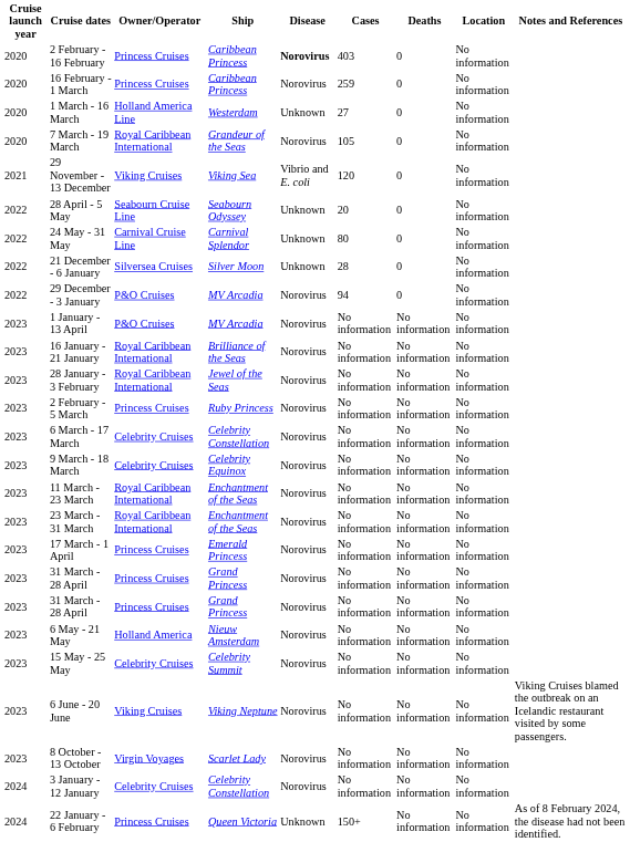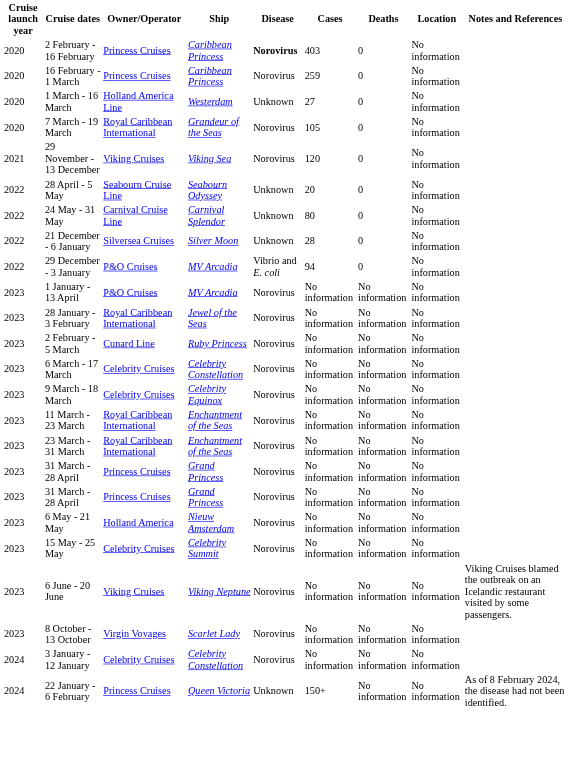 <table class>
 <tr>
 <th data-sort-type="number">Cruise launch year</th>
 <th data-sort-type="number">Cruise dates</th>
 <th scope="col">Owner/Operator</th>
 <th scope="col">Ship</th>
 <th scope="col">Disease</th>
 <th data-sort-type="number">Cases</th>
 <th data-sort-type="number">Deaths</th>
 <th scope="col">Location</th>
 <th class="unsortable">Notes and References</th>
 </tr>
 <tr>
 <td>2020</td>
 <td>2 February - 16 February</td>
 <td><a href='#'>Princess Cruises</a></td>
 <td><em><a href='#'>Caribbean Princess</a></em></td>
 <td><strong>Norovirus</strong></td>
 <td>403</td>
 <td>0</td>
 <td>No information</td>
 <td></td>
 </tr>
 <tr>
 <td>2020</td>
 <td>16 February - 1 March</td>
 <td><a href='#'>Princess Cruises</a></td>
 <td><em><a href='#'>Caribbean Princess</a></em></td>
 <td>Norovirus</td>
 <td>259</td>
 <td>0</td>
 <td>No information</td>
 <td></td>
 </tr>
 <tr>
 <td>2020</td>
 <td>1 March - 16 March</td>
 <td><a href='#'>Holland America Line</a></td>
 <td><em><a href='#'>Westerdam</a></em></td>
 <td>Unknown</td>
 <td>27</td>
 <td>0</td>
 <td>No information</td>
 <td></td>
 </tr>
 <tr>
 <td>2020</td>
 <td>7 March - 19 March</td>
 <td><a href='#'>Royal Caribbean International</a></td>
 <td><em><a href='#'>Grandeur of the Seas</a></em></td>
 <td>Norovirus</td>
 <td>105</td>
 <td>0</td>
 <td>No information</td>
 <td></td>
 </tr>
 <tr>
 <td>2021</td>
 <td>29 November - 13 December</td>
 <td><a href='#'>Viking Cruises</a></td>
 <td><em><a href='#'>Viking Sea</a></em></td>
-<td>Vibrio and <em>E. coli</em></td>
+<td>Norovirus</td>
 <td>120</td>
 <td>0</td>
 <td>No information</td>
 <td></td>
 </tr>
 <tr>
 <td>2022</td>
 <td>28 April - 5 May</td>
 <td><a href='#'>Seabourn Cruise Line</a></td>
 <td><em><a href='#'>Seabourn Odyssey</a></em></td>
 <td>Unknown</td>
 <td>20</td>
 <td>0</td>
 <td>No information</td>
 <td></td>
 </tr>
 <tr>
 <td>2022</td>
 <td>24 May - 31 May</td>
 <td><a href='#'>Carnival Cruise Line</a></td>
 <td><em><a href='#'>Carnival Splendor</a></em></td>
 <td>Unknown</td>
 <td>80</td>
 <td>0</td>
 <td>No information</td>
 <td></td>
 </tr>
 <tr>
 <td>2022</td>
 <td>21 December - 6 January</td>
 <td><a href='#'>Silversea Cruises</a></td>
 <td><em><a href='#'>Silver Moon</a></em></td>
 <td>Unknown</td>
 <td>28</td>
 <td>0</td>
 <td>No information</td>
 <td></td>
 </tr>
 <tr>
 <td>2022</td>
 <td>29 December - 3 January</td>
 <td><a href='#'>P&O Cruises</a></td>
 <td><em><a href='#'>MV Arcadia</a></em></td>
-<td>Norovirus</td>
+<td>Vibrio and <em>E. coli</em></td>
 <td>94</td>
 <td>0</td>
 <td>No information</td>
 <td></td>
 </tr>
 <tr>
 <td>2023</td>
 <td>1 January - 13 April</td>
 <td><a href='#'>P&O Cruises</a></td>
 <td><em><a href='#'>MV Arcadia</a></em></td>
-<td>Norovirus</td>
-<td>No information</td>
-<td>No information</td>
-<td>No information</td>
-<td></td>
-</tr>
-<tr>
-<td>2023</td>
-<td>16 January - 21 January</td>
-<td><a href='#'>Royal Caribbean International</a></td>
-<td><em><a href='#'>Brilliance of the Seas</a></em></td>
 <td>Norovirus</td>
 <td>No information</td>
 <td>No information</td>
 <td>No information</td>
 <td></td>
 </tr>
 <tr>
 <td>2023</td>
 <td>28 January - 3 February</td>
 <td><a href='#'>Royal Caribbean International</a></td>
 <td><em><a href='#'>Jewel of the Seas</a></em></td>
 <td>Norovirus</td>
 <td>No information</td>
 <td>No information</td>
 <td>No information</td>
 <td></td>
 </tr>
 <tr>
 <td>2023</td>
 <td>2 February - 5 March</td>
-<td><a href='#'>Princess Cruises</a></td>
+<td><a href='#'>Cunard Line</a></td>
 <td><em><a href='#'>Ruby Princess</a></em></td>
 <td>Norovirus</td>
 <td>No information</td>
 <td>No information</td>
 <td>No information</td>
 <td></td>
 </tr>
 <tr>
 <td>2023</td>
 <td>6 March - 17 March</td>
 <td><a href='#'>Celebrity Cruises</a></td>
 <td><em><a href='#'>Celebrity Constellation</a></em></td>
 <td>Norovirus</td>
 <td>No information</td>
 <td>No information</td>
 <td>No information</td>
 <td></td>
 </tr>
 <tr>
 <td>2023</td>
 <td>9 March - 18 March</td>
 <td><a href='#'>Celebrity Cruises</a></td>
 <td><em><a href='#'>Celebrity Equinox</a></em></td>
 <td>Norovirus</td>
 <td>No information</td>
 <td>No information</td>
 <td>No information</td>
 <td></td>
 </tr>
 <tr>
 <td>2023</td>
 <td>11 March - 23 March</td>
 <td><a href='#'>Royal Caribbean International</a></td>
 <td><em><a href='#'>Enchantment of the Seas</a></em></td>
 <td>Norovirus</td>
 <td>No information</td>
 <td>No information</td>
 <td>No information</td>
 <td></td>
 </tr>
 <tr>
 <td>2023</td>
 <td>23 March - 31 March</td>
 <td><a href='#'>Royal Caribbean International</a></td>
 <td><em><a href='#'>Enchantment of the Seas</a></em></td>
-<td>Norovirus</td>
-<td>No information</td>
-<td>No information</td>
-<td>No information</td>
-<td></td>
-</tr>
-<tr>
-<td>2023</td>
-<td>17 March - 1 April</td>
-<td><a href='#'>Princess Cruises</a></td>
-<td><em><a href='#'>Emerald Princess</a></em></td>
 <td>Norovirus</td>
 <td>No information</td>
 <td>No information</td>
 <td>No information</td>
 <td></td>
 </tr>
 <tr>
 <td>2023</td>
 <td>31 March - 28 April</td>
 <td><a href='#'>Princess Cruises</a></td>
 <td><em><a href='#'>Grand Princess</a></em></td>
 <td>Norovirus</td>
 <td>No information</td>
 <td>No information</td>
 <td>No information</td>
 <td></td>
 </tr>
 <tr>
 <td>2023</td>
 <td>31 March - 28 April</td>
 <td><a href='#'>Princess Cruises</a></td>
 <td><em><a href='#'>Grand Princess</a></em></td>
 <td>Norovirus</td>
 <td>No information</td>
 <td>No information</td>
 <td>No information</td>
 <td></td>
 </tr>
 <tr>
 <td>2023</td>
 <td>6 May - 21 May</td>
 <td><a href='#'>Holland America</a></td>
 <td><em><a href='#'>Nieuw Amsterdam</a></em></td>
 <td>Norovirus</td>
 <td>No information</td>
 <td>No information</td>
 <td>No information</td>
 <td></td>
 </tr>
 <tr>
 <td>2023</td>
 <td>15 May - 25 May</td>
 <td><a href='#'>Celebrity Cruises</a></td>
 <td><em><a href='#'>Celebrity Summit</a></em></td>
 <td>Norovirus</td>
 <td>No information</td>
 <td>No information</td>
 <td>No information</td>
 <td></td>
 </tr>
 <tr>
 <td>2023</td>
 <td>6 June - 20 June</td>
 <td><a href='#'>Viking Cruises</a></td>
 <td><em><a href='#'>Viking Neptune</a></em></td>
 <td>Norovirus</td>
 <td>No information</td>
 <td>No information</td>
 <td>No information</td>
 <td>Viking Cruises blamed the outbreak on an Icelandic restaurant visited by some passengers.</td>
 </tr>
 <tr>
 <td>2023</td>
 <td>8 October - 13 October</td>
 <td><a href='#'>Virgin Voyages</a></td>
 <td><em><a href='#'>Scarlet Lady</a></em></td>
 <td>Norovirus</td>
 <td>No information</td>
 <td>No information</td>
 <td>No information</td>
 <td></td>
 </tr>
 <tr>
 <td>2024</td>
 <td>3 January - 12 January</td>
 <td><a href='#'>Celebrity Cruises</a></td>
 <td><em><a href='#'>Celebrity Constellation</a></em></td>
 <td>Norovirus</td>
 <td>No information</td>
 <td>No information</td>
 <td>No information</td>
 <td></td>
 </tr>
 <tr>
 <td>2024</td>
 <td>22 January - 6 February</td>
 <td><a href='#'>Princess Cruises</a></td>
 <td><em><a href='#'>Queen Victoria</a></em></td>
 <td>Unknown</td>
 <td>150+</td>
 <td>No information</td>
 <td>No information</td>
 <td>As of 8 February 2024, the disease had not been identified.</td>
 </tr>
 </table>
